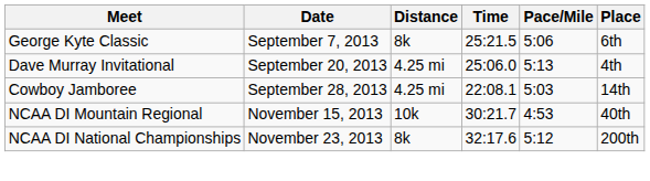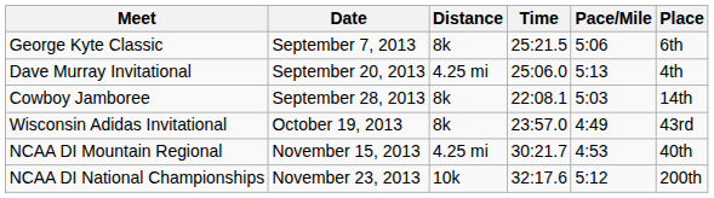 <table class="wikitable sortable">
 <tr>
 <th>Meet</th>
 <th>Date</th>
 <th>Distance</th>
 <th>Time</th>
 <th>Pace/Mile</th>
 <th>Place</th>
 </tr>
 <tr>
 <td>George Kyte Classic</td>
 <td>September 7, 2013</td>
 <td>8k</td>
 <td>25:21.5</td>
 <td>5:06</td>
 <td>6th</td>
 </tr>
 <tr>
 <td>Dave Murray Invitational</td>
 <td>September 20, 2013</td>
 <td>4.25 mi</td>
 <td>25:06.0</td>
 <td>5:13</td>
 <td>4th</td>
 </tr>
 <tr>
 <td>Cowboy Jamboree</td>
 <td>September 28, 2013</td>
-<td>4.25 mi</td>
+<td>8k</td>
 <td>22:08.1</td>
 <td>5:03</td>
 <td>14th</td>
 </tr>
 <tr>
+<td>Wisconsin Adidas Invitational</td>
+<td>October 19, 2013</td>
+<td>8k</td>
+<td>23:57.0</td>
+<td>4:49</td>
+<td>43rd</td>
+</tr>
+<tr>
 <td>NCAA DI Mountain Regional</td>
 <td>November 15, 2013</td>
-<td>10k</td>
+<td>4.25 mi</td>
 <td>30:21.7</td>
 <td>4:53</td>
 <td>40th</td>
 </tr>
 <tr>
 <td>NCAA DI National Championships</td>
 <td>November 23, 2013</td>
-<td>8k</td>
+<td>10k</td>
 <td>32:17.6</td>
 <td>5:12</td>
 <td>200th</td>
 </tr>
 </table>
